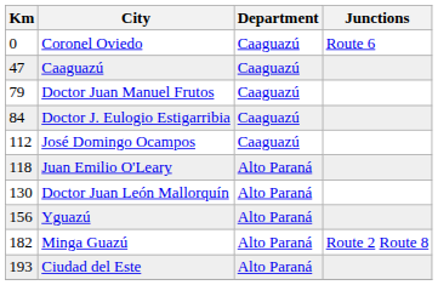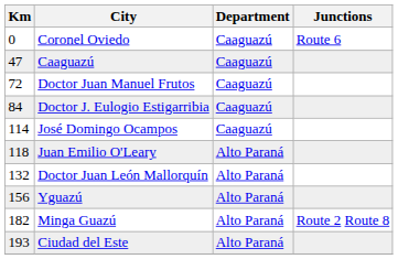 <table class="wikitable">
 <tr>
 <th>Km</th>
 <th>City</th>
 <th>Department</th>
 <th>Junctions</th>
 </tr>
 <tr bgcolor="ffffff">
 <td>0</td>
 <td><a href='#'>Coronel Oviedo</a></td>
 <td><a href='#'>Caaguazú</a></td>
 <td> <a href='#'>Route 6</a></td>
 </tr>
 <tr bgcolor="efefef">
 <td>47</td>
 <td><a href='#'>Caaguazú</a></td>
 <td><a href='#'>Caaguazú</a></td>
 <td></td>
 </tr>
 <tr bgcolor="ffffff">
-<td>79</td>
+<td>72</td>
 <td><a href='#'>Doctor Juan Manuel Frutos</a></td>
 <td><a href='#'>Caaguazú</a></td>
 <td></td>
 </tr>
 <tr bgcolor="efefef">
 <td>84</td>
 <td><a href='#'>Doctor J. Eulogio Estigarribia</a></td>
 <td><a href='#'>Caaguazú</a></td>
 <td></td>
 </tr>
 <tr bgcolor="ffffff">
-<td>112</td>
+<td>114</td>
 <td><a href='#'>José Domingo Ocampos</a></td>
 <td><a href='#'>Caaguazú</a></td>
 <td></td>
 </tr>
 <tr bgcolor="efefef">
 <td>118</td>
 <td><a href='#'>Juan Emilio O'Leary</a></td>
 <td><a href='#'>Alto Paraná</a></td>
 <td></td>
 </tr>
 <tr bgcolor="ffffff">
-<td>130</td>
+<td>132</td>
 <td><a href='#'>Doctor Juan León Mallorquín</a></td>
 <td><a href='#'>Alto Paraná</a></td>
 <td></td>
 </tr>
 <tr bgcolor="efefef">
 <td>156</td>
 <td><a href='#'>Yguazú</a></td>
 <td><a href='#'>Alto Paraná</a></td>
 <td></td>
 </tr>
 <tr bgcolor="ffffff">
 <td>182</td>
 <td><a href='#'>Minga Guazú</a></td>
 <td><a href='#'>Alto Paraná</a></td>
 <td> <a href='#'>Route 2</a>  <a href='#'>Route 8</a></td>
 </tr>
 <tr bgcolor="efefef">
 <td>193</td>
 <td><a href='#'>Ciudad del Este</a></td>
 <td><a href='#'>Alto Paraná</a></td>
 <td></td>
 </tr>
 <tr bgcolor="ffffff">
 </tr>
 </table>
